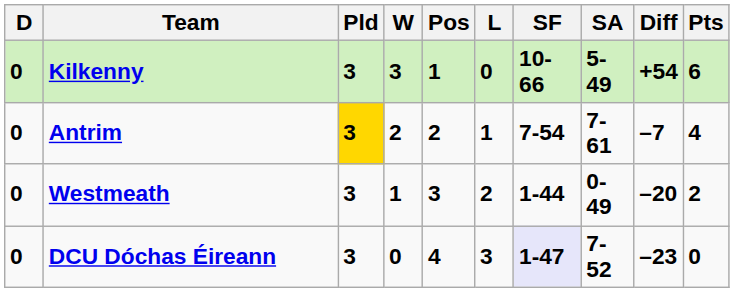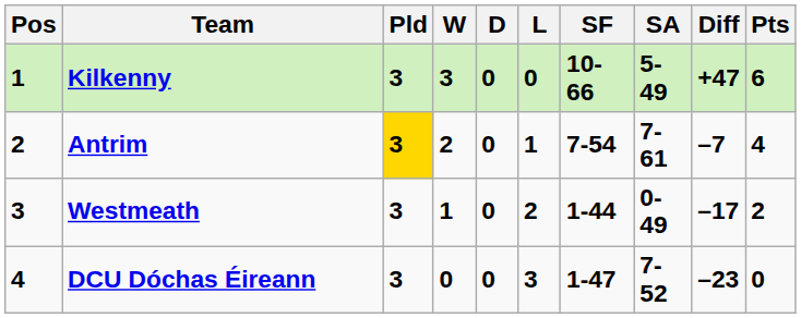 <table class="wikitable" style="text-align: centre;">
 <tr>
-<th width=20>D</th>
+<th width=20>Pos</th>
 <th width=200>Team</th>
 <th width=20>Pld</th>
 <th width=20>W</th>
-<th width=20>Pos</th>
+<th width=20>D</th>
 <th width=20>L</th>
 <th width=40>SF</th>
 <th width=30>SA</th>
 <th width=20>Diff</th>
 <th width=20>Pts</th>
 </tr>
 <tr style="background:#D0F0C0;">
-<td><strong>0</strong></td>
+<td><strong>1</strong></td>
 <td align=left><strong>  <a href='#'>Kilkenny</a> </strong></td>
 <td><strong>3</strong></td>
 <td><strong>3</strong></td>
-<td><strong>1</strong></td>
+<td><strong>0</strong></td>
 <td><strong>0</strong></td>
 <td><strong>10-66</strong></td>
 <td><strong>5-49</strong></td>
-<td><strong>+54</strong></td>
+<td><strong>+47</strong></td>
 <td><strong>6</strong></td>
 </tr>
 <tr>
-<td><strong>0</strong></td>
+<td><strong>2</strong></td>
 <td align=left><strong>  <a href='#'>Antrim</a> </strong></td>
 <td style="background: gold;"><strong>3</strong></td>
 <td><strong>2</strong></td>
-<td><strong>2</strong></td>
+<td><strong>0</strong></td>
 <td><strong>1</strong></td>
 <td><strong>7-54</strong></td>
 <td><strong>7-61</strong></td>
 <td><strong>–7</strong></td>
 <td><strong>4</strong></td>
 </tr>
 <tr>
-<td><strong>0</strong></td>
+<td><strong>3</strong></td>
 <td align=left><strong>  <a href='#'>Westmeath</a> </strong></td>
 <td><strong>3</strong></td>
 <td><strong>1</strong></td>
-<td><strong>3</strong></td>
+<td><strong>0</strong></td>
 <td><strong>2</strong></td>
 <td><strong>1-44</strong></td>
 <td><strong>0-49</strong></td>
-<td><strong>–20</strong></td>
+<td><strong>–17</strong></td>
 <td><strong>2</strong></td>
 </tr>
 <tr>
-<td><strong>0</strong></td>
+<td><strong>4</strong></td>
 <td align=left><strong>  <a href='#'>DCU Dóchas Éireann</a> </strong></td>
 <td><strong>3</strong></td>
 <td><strong>0</strong></td>
-<td><strong>4</strong></td>
+<td><strong>0</strong></td>
 <td><strong>3</strong></td>
-<td style="background: lavender;"><strong>1-47</strong></td>
+<td><strong>1-47</strong></td>
 <td><strong>7-52</strong></td>
 <td><strong>–23</strong></td>
 <td><strong>0</strong></td>
 </tr>
 </table>
